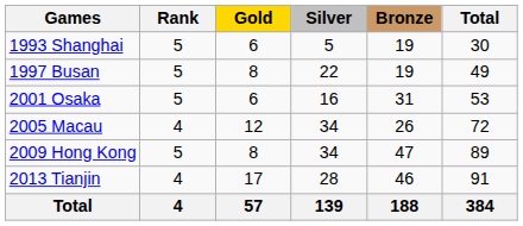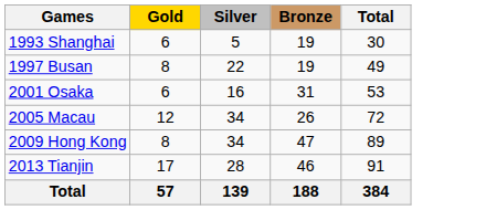 <table class="wikitable sortable" style="margin-top:0em; text-align:center; font-size:100%;">
 <tr>
 <th>Games</th>
-<th style="width:4em;">Rank</th>
 <th style="background:gold; width:4em;"><strong>Gold</strong></th>
 <th style="background:silver; width:4em;"><strong>Silver</strong></th>
 <th style="background:#cc9966; width:4em;"><strong>Bronze</strong></th>
 <th style="width:4em;">Total</th>
 </tr>
 <tr>
 <td align=left> <a href='#'>1993 Shanghai</a></td>
-<td>5</td>
 <td>6</td>
 <td>5</td>
 <td>19</td>
 <td>30</td>
 </tr>
 <tr>
 <td align=left> <a href='#'>1997 Busan</a></td>
-<td>5</td>
 <td>8</td>
 <td>22</td>
 <td>19</td>
 <td>49</td>
 </tr>
 <tr>
 <td align=left> <a href='#'>2001 Osaka</a></td>
-<td>5</td>
 <td>6</td>
 <td>16</td>
 <td>31</td>
 <td>53</td>
 </tr>
 <tr>
 <td align=left> <a href='#'>2005 Macau</a></td>
-<td>4</td>
 <td>12</td>
 <td>34</td>
 <td>26</td>
 <td>72</td>
 </tr>
 <tr>
 <td align=left> <a href='#'>2009 Hong Kong</a></td>
-<td>5</td>
 <td>8</td>
 <td>34</td>
 <td>47</td>
 <td>89</td>
 </tr>
 <tr>
 <td align=left> <a href='#'>2013 Tianjin</a></td>
-<td>4</td>
 <td>17</td>
 <td>28</td>
 <td>46</td>
 <td>91</td>
 </tr>
 <tr>
 <th>Total</th>
-<th>4</th>
 <th>57</th>
 <th>139</th>
 <th>188</th>
 <th>384</th>
 </tr>
 </table>
